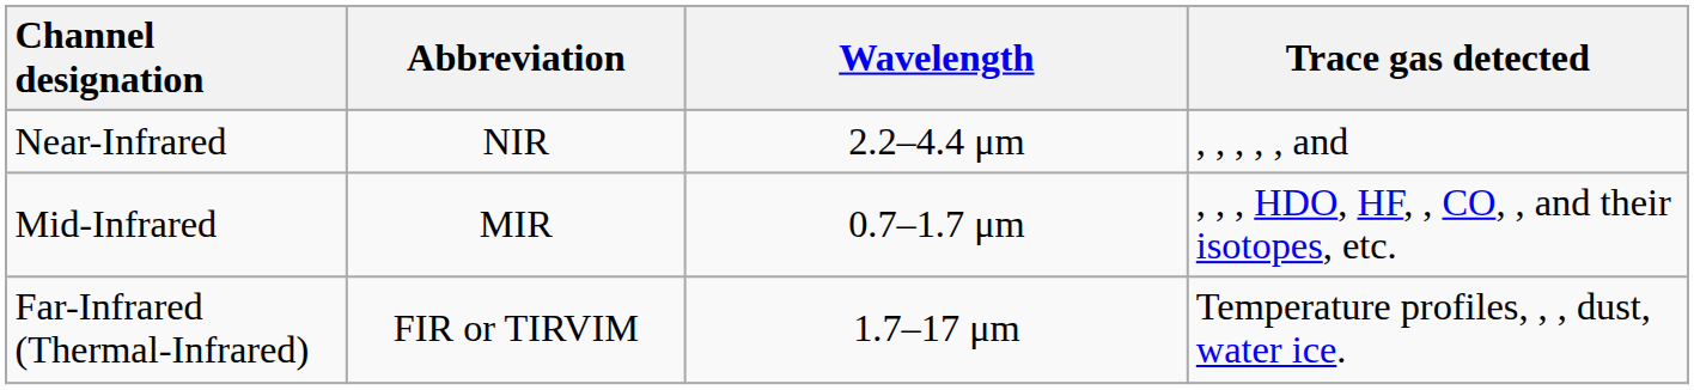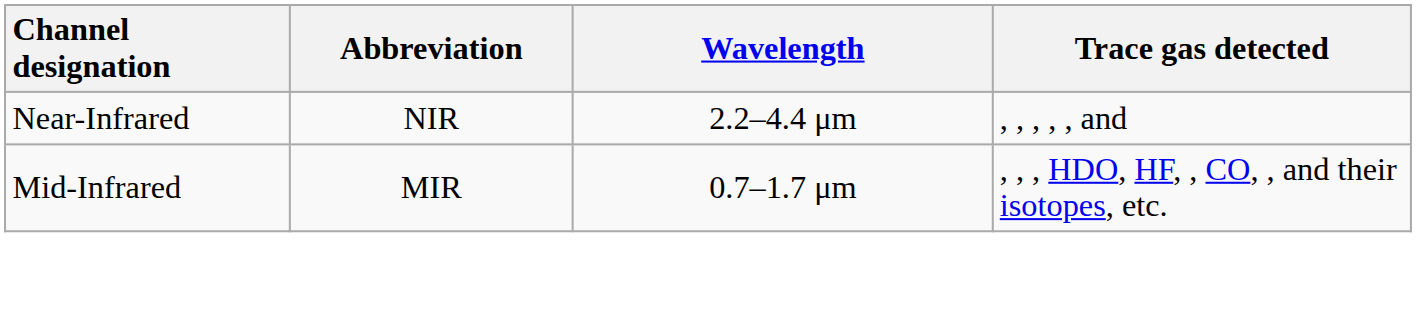 <table class="wikitable">
 <tr>
 <th style="width:100pt; text-align:left;">Channel designation</th>
 <th style="width:100pt; text-align:center;">Abbreviation</th>
 <th style="width:150pt; text-align:center;"><a href='#'>Wavelength</a></th>
 <th style="width:150pt; text-align:center;">Trace gas detected</th>
 </tr>
 <tr>
 <td align="left">Near-Infrared</td>
 <td style="text-align:center;">NIR</td>
 <td style="text-align:center;">2.2–4.4 μm</td>
 <td><a href='#'></a>,  <a href='#'></a>,  <a href='#'></a>,  <a href='#'></a>, <a href='#'></a>,  and <a href='#'></a></td>
 </tr>
 <tr>
 <td align="left">Mid-Infrared</td>
 <td style="text-align:center;">MIR</td>
 <td style="text-align:center;">0.7–1.7 μm</td>
 <td><a href='#'></a>, ,  <a href='#'></a>, <a href='#'>HDO</a>, <a href='#'>HF</a>, <a href='#'></a>, <a href='#'>CO</a>, <a href='#'></a>, <a href='#'></a> and their <a href='#'>isotopes</a>, etc.</td>
 </tr>
-<tr>
-<td align="left">Far-Infrared<br>(Thermal-Infrared)</td>
-<td style="text-align:center;">FIR or TIRVIM</td>
-<td style="text-align:center;">1.7–17 μm</td>
-<td>Temperature profiles, , <a href='#'></a>, dust, <a href='#'>water ice</a>.</td>
-</tr>
 </table>
